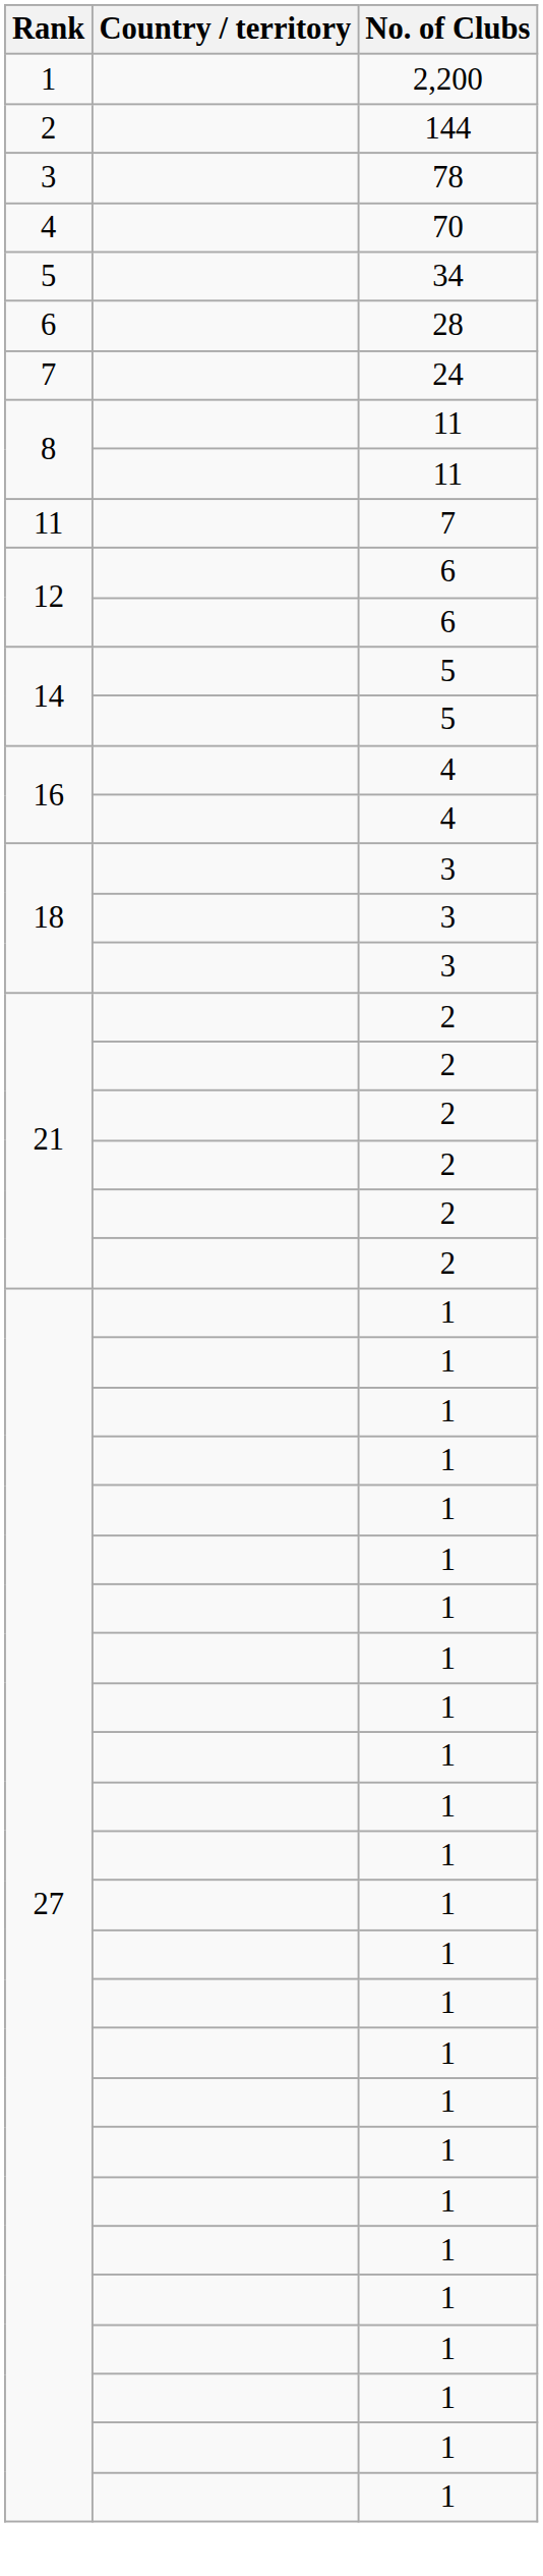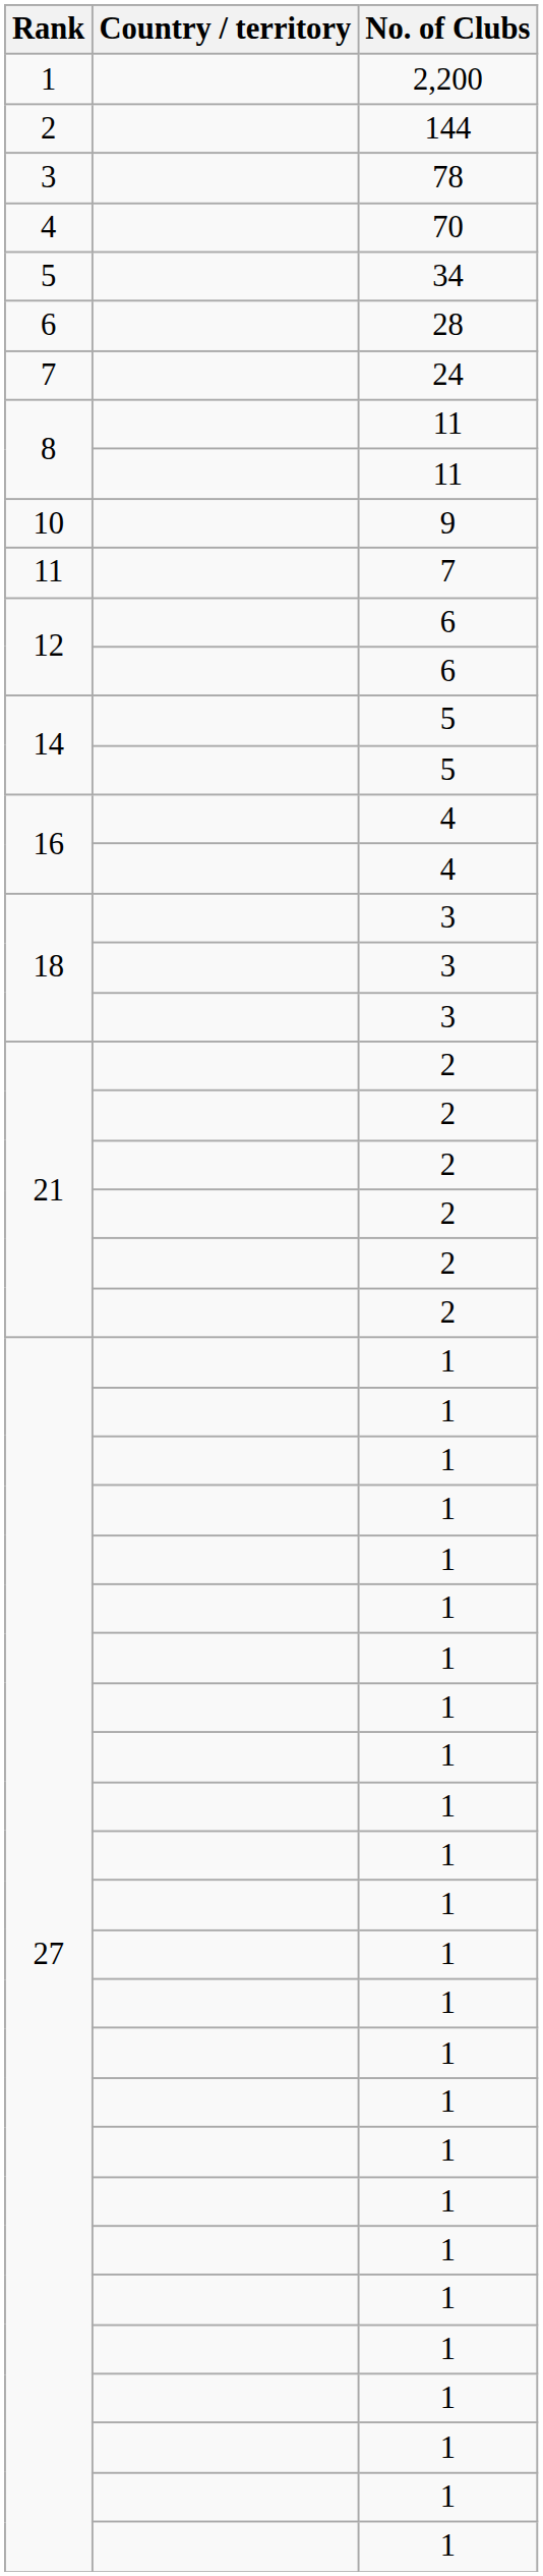 <table class="wikitable sortable" style="text-align:center">
 <tr>
 <th>Rank</th>
 <th>Country / territory</th>
 <th>No. of Clubs</th>
 </tr>
 <tr>
 <td>1</td>
 <td style="text-align:left"></td>
 <td>2,200</td>
 </tr>
 <tr>
 <td>2</td>
 <td style="text-align:left"></td>
 <td>144</td>
 </tr>
 <tr>
 <td>3</td>
 <td style="text-align:left"></td>
 <td>78</td>
 </tr>
 <tr>
 <td>4</td>
 <td style="text-align:left"></td>
 <td>70</td>
 </tr>
 <tr>
 <td>5</td>
 <td style="text-align:left"></td>
 <td>34</td>
 </tr>
 <tr>
 <td>6</td>
 <td style="text-align:left"></td>
 <td>28</td>
 </tr>
 <tr>
 <td>7</td>
 <td style="text-align:left"></td>
 <td>24</td>
 </tr>
 <tr>
 <td rowspan="2">8</td>
 <td style="text-align:left"></td>
 <td>11</td>
 </tr>
 <tr>
 <td style="text-align:left"></td>
 <td>11</td>
+</tr>
+<tr>
+<td>10</td>
+<td style="text-align:left"></td>
+<td>9</td>
 </tr>
 <tr>
 <td>11</td>
 <td style="text-align:left"></td>
 <td>7</td>
 </tr>
 <tr>
 <td rowspan="2">12</td>
 <td style="text-align:left"></td>
 <td>6</td>
 </tr>
 <tr>
 <td style="text-align:left"></td>
 <td>6</td>
 </tr>
 <tr>
 <td rowspan="2">14</td>
 <td style="text-align:left"></td>
 <td>5</td>
 </tr>
 <tr>
 <td style="text-align:left"></td>
 <td>5</td>
 </tr>
 <tr>
 <td rowspan="2">16</td>
 <td style="text-align:left"></td>
 <td>4</td>
 </tr>
 <tr>
 <td style="text-align:left"></td>
 <td>4</td>
 </tr>
 <tr>
 <td rowspan="3">18</td>
 <td style="text-align:left"></td>
 <td>3</td>
 </tr>
 <tr>
 <td style="text-align:left"></td>
 <td>3</td>
 </tr>
 <tr>
 <td style="text-align:left"></td>
 <td>3</td>
 </tr>
 <tr>
 <td rowspan="6">21</td>
 <td style="text-align:left"></td>
 <td>2</td>
 </tr>
 <tr>
 <td style="text-align:left"></td>
 <td>2</td>
 </tr>
 <tr>
 <td style="text-align:left"></td>
 <td>2</td>
 </tr>
 <tr>
 <td style="text-align:left"></td>
 <td>2</td>
 </tr>
 <tr>
 <td style="text-align:left"></td>
 <td>2</td>
 </tr>
 <tr>
 <td style="text-align:left"></td>
 <td>2</td>
 </tr>
 <tr>
 <td rowspan="25">27</td>
 <td style="text-align:left"></td>
 <td>1</td>
 </tr>
 <tr>
 <td style="text-align:left"></td>
 <td>1</td>
 </tr>
 <tr>
 <td style="text-align:left"></td>
 <td>1</td>
 </tr>
 <tr>
 <td style="text-align:left"></td>
 <td>1</td>
 </tr>
 <tr>
 <td style="text-align:left"></td>
 <td>1</td>
 </tr>
 <tr>
 <td style="text-align:left"></td>
 <td>1</td>
 </tr>
 <tr>
 <td style="text-align:left"></td>
 <td>1</td>
 </tr>
 <tr>
 <td style="text-align:left"></td>
 <td>1</td>
 </tr>
 <tr>
 <td style="text-align:left"></td>
 <td>1</td>
 </tr>
 <tr>
 <td style="text-align:left"></td>
 <td>1</td>
 </tr>
 <tr>
 <td style="text-align:left"></td>
 <td>1</td>
 </tr>
 <tr>
 <td style="text-align:left"></td>
 <td>1</td>
 </tr>
 <tr>
 <td style="text-align:left"></td>
 <td>1</td>
 </tr>
 <tr>
 <td style="text-align:left"></td>
 <td>1</td>
 </tr>
 <tr>
 <td style="text-align:left"></td>
 <td>1</td>
 </tr>
 <tr>
 <td style="text-align:left"></td>
 <td>1</td>
 </tr>
 <tr>
 <td style="text-align:left"></td>
 <td>1</td>
 </tr>
 <tr>
 <td style="text-align:left"></td>
 <td>1</td>
 </tr>
 <tr>
 <td style="text-align:left"></td>
 <td>1</td>
 </tr>
 <tr>
 <td style="text-align:left"></td>
 <td>1</td>
 </tr>
 <tr>
 <td style="text-align:left"></td>
 <td>1</td>
 </tr>
 <tr>
 <td style="text-align:left"></td>
 <td>1</td>
 </tr>
 <tr>
 <td style="text-align:left"></td>
 <td>1</td>
 </tr>
 <tr>
 <td style="text-align:left"></td>
 <td>1</td>
 </tr>
 <tr>
 <td style="text-align:left"></td>
 <td>1</td>
 </tr>
 </table>
